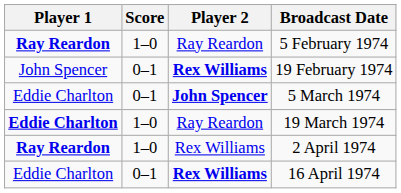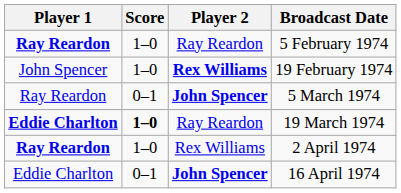 <table class="wikitable" style="text-align: center">
 <tr>
 <th>Player 1</th>
 <th>Score</th>
 <th>Player 2</th>
 <th>Broadcast Date</th>
 </tr>
 <tr>
 <td> <strong><a href='#'>Ray Reardon</a></strong></td>
 <td>1–0</td>
 <td> <a href='#'>Ray Reardon</a></td>
 <td>5 February 1974</td>
 </tr>
 <tr>
 <td> <a href='#'>John Spencer</a></td>
-<td>0–1</td>
+<td>1–0</td>
 <td> <strong><a href='#'>Rex Williams</a></strong></td>
 <td>19 February 1974</td>
 </tr>
 <tr>
-<td> <a href='#'>Eddie Charlton</a></td>
+<td> <a href='#'>Ray Reardon</a></td>
 <td>0–1</td>
 <td> <strong><a href='#'>John Spencer</a></strong></td>
 <td>5 March 1974</td>
 </tr>
 <tr>
 <td> <strong><a href='#'>Eddie Charlton</a></strong></td>
-<td>1–0</td>
+<td><strong>1–0</strong></td>
 <td> <a href='#'>Ray Reardon</a></td>
 <td>19 March 1974</td>
 </tr>
 <tr>
 <td> <strong><a href='#'>Ray Reardon</a></strong></td>
 <td>1–0</td>
 <td> <a href='#'>Rex Williams</a></td>
 <td>2 April 1974</td>
 </tr>
 <tr>
 <td> <a href='#'>Eddie Charlton</a></td>
 <td>0–1</td>
-<td> <strong><a href='#'>Rex Williams</a></strong></td>
+<td> <strong><a href='#'>John Spencer</a></strong></td>
 <td>16 April 1974</td>
 </tr>
 </table>
